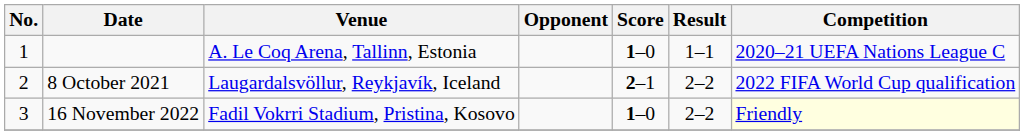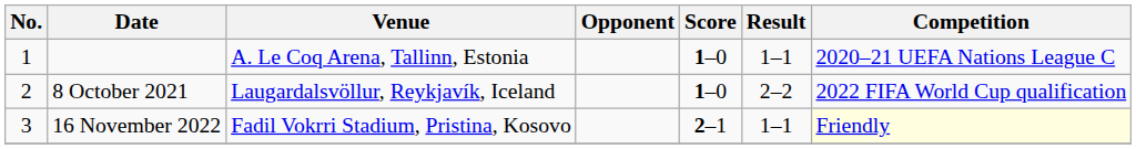 <table class="wikitable sortable">
 <tr>
 <th scope="col">No.</th>
 <th scope="col">Date</th>
 <th scope="col">Venue</th>
 <th scope="col">Opponent</th>
 <th scope="col">Score</th>
 <th scope="col">Result</th>
 <th scope="col">Competition</th>
 </tr>
 <tr>
 <td style="text-align:center">1</td>
 <td></td>
 <td><a href='#'>A. Le Coq Arena</a>, <a href='#'>Tallinn</a>, Estonia</td>
 <td></td>
 <td style="text-align:center"><strong>1</strong>–0</td>
 <td style="text-align:center">1–1</td>
 <td><a href='#'>2020–21 UEFA Nations League C</a></td>
 </tr>
 <tr>
 <td style="text-align:center">2</td>
 <td>8 October 2021</td>
 <td><a href='#'>Laugardalsvöllur</a>, <a href='#'>Reykjavík</a>, Iceland</td>
 <td></td>
-<td style="text-align:center"><strong>2</strong>–1</td>
+<td style="text-align:center"><strong>1</strong>–0</td>
 <td style="text-align:center">2–2</td>
 <td><a href='#'>2022 FIFA World Cup qualification</a></td>
 </tr>
 <tr>
 <td style="text-align:center">3</td>
 <td>16 November 2022</td>
 <td><a href='#'>Fadil Vokrri Stadium</a>, <a href='#'>Pristina</a>, Kosovo</td>
 <td></td>
-<td style="text-align:center"><strong>1</strong>–0</td>
-<td style="text-align:center">2–2</td>
+<td style="text-align:center"><strong>2</strong>–1</td>
+<td style="text-align:center">1–1</td>
 <td style="background: lightyellow;"><a href='#'>Friendly</a></td>
 </tr>
 <tr>
 </tr>
 </table>
